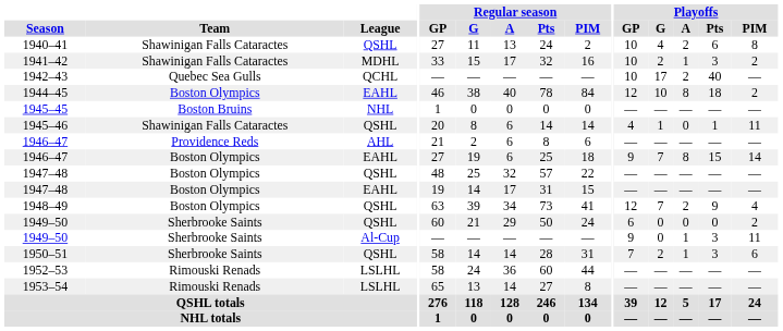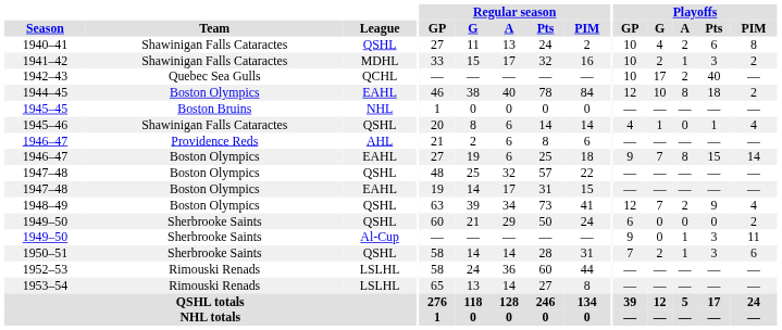 <table border="0" cellpadding="1" cellspacing="0" style="text-align:center; width:60em">
 <tr bgcolor="#e0e0e0">
 <th colspan="3" bgcolor="#ffffff"></th>
 <th rowspan="100" bgcolor="#ffffff"></th>
 <th colspan="5"><a href='#'>Regular season</a></th>
 <th rowspan="100" bgcolor="#ffffff"></th>
 <th colspan="5"><a href='#'>Playoffs</a></th>
 </tr>
 <tr bgcolor="#e0e0e0">
 <th><a href='#'>Season</a></th>
 <th>Team</th>
 <th>League</th>
 <th>GP</th>
 <th><a href='#'>G</a></th>
 <th><a href='#'>A</a></th>
 <th><a href='#'>Pts</a></th>
 <th><a href='#'>PIM</a></th>
 <th>GP</th>
 <th>G</th>
 <th>A</th>
 <th>Pts</th>
 <th>PIM</th>
 </tr>
 <tr>
 <td>1940–41</td>
 <td>Shawinigan Falls Cataractes</td>
 <td><a href='#'>QSHL</a></td>
 <td>27</td>
 <td>11</td>
 <td>13</td>
 <td>24</td>
 <td>2</td>
 <td>10</td>
 <td>4</td>
 <td>2</td>
 <td>6</td>
 <td>8</td>
 </tr>
 <tr bgcolor="#f0f0f0">
 <td>1941–42</td>
 <td>Shawinigan Falls Cataractes</td>
 <td>MDHL</td>
 <td>33</td>
 <td>15</td>
 <td>17</td>
 <td>32</td>
 <td>16</td>
 <td>10</td>
 <td>2</td>
 <td>1</td>
 <td>3</td>
 <td>2</td>
 </tr>
 <tr>
 <td>1942–43</td>
 <td>Quebec Sea Gulls</td>
 <td>QCHL</td>
 <td>—</td>
 <td>—</td>
 <td>—</td>
 <td>—</td>
 <td>—</td>
 <td>10</td>
 <td>17</td>
 <td>2</td>
 <td>40</td>
 <td>—</td>
 </tr>
 <tr bgcolor="#f0f0f0">
 <td>1944–45</td>
 <td><a href='#'>Boston Olympics</a></td>
 <td><a href='#'>EAHL</a></td>
 <td>46</td>
 <td>38</td>
 <td>40</td>
 <td>78</td>
 <td>84</td>
 <td>12</td>
 <td>10</td>
 <td>8</td>
 <td>18</td>
 <td>2</td>
 </tr>
 <tr>
 <td><a href='#'>1945–45</a></td>
 <td><a href='#'>Boston Bruins</a></td>
 <td><a href='#'>NHL</a></td>
 <td>1</td>
 <td>0</td>
 <td>0</td>
 <td>0</td>
 <td>0</td>
 <td>—</td>
 <td>—</td>
 <td>—</td>
 <td>—</td>
 <td>—</td>
 </tr>
 <tr bgcolor="#f0f0f0">
 <td>1945–46</td>
 <td>Shawinigan Falls Cataractes</td>
 <td>QSHL</td>
 <td>20</td>
 <td>8</td>
 <td>6</td>
 <td>14</td>
 <td>14</td>
 <td>4</td>
 <td>1</td>
 <td>0</td>
 <td>1</td>
-<td>11</td>
+<td>4</td>
 </tr>
 <tr>
 <td><a href='#'>1946–47</a></td>
 <td><a href='#'>Providence Reds</a></td>
 <td><a href='#'>AHL</a></td>
 <td>21</td>
 <td>2</td>
 <td>6</td>
 <td>8</td>
 <td>6</td>
 <td>—</td>
 <td>—</td>
 <td>—</td>
 <td>—</td>
 <td>—</td>
 </tr>
 <tr bgcolor="#f0f0f0">
 <td>1946–47</td>
 <td>Boston Olympics</td>
 <td>EAHL</td>
 <td>27</td>
 <td>19</td>
 <td>6</td>
 <td>25</td>
 <td>18</td>
 <td>9</td>
 <td>7</td>
 <td>8</td>
 <td>15</td>
 <td>14</td>
 </tr>
 <tr>
 <td>1947–48</td>
 <td>Boston Olympics</td>
 <td>QSHL</td>
 <td>48</td>
 <td>25</td>
 <td>32</td>
 <td>57</td>
 <td>22</td>
 <td>—</td>
 <td>—</td>
 <td>—</td>
 <td>—</td>
 <td>—</td>
 </tr>
 <tr bgcolor="#f0f0f0">
 <td>1947–48</td>
 <td>Boston Olympics</td>
 <td>EAHL</td>
 <td>19</td>
 <td>14</td>
 <td>17</td>
 <td>31</td>
 <td>15</td>
 <td>—</td>
 <td>—</td>
 <td>—</td>
 <td>—</td>
 <td>—</td>
 </tr>
 <tr>
 <td>1948–49</td>
 <td>Boston Olympics</td>
 <td>QSHL</td>
 <td>63</td>
 <td>39</td>
 <td>34</td>
 <td>73</td>
 <td>41</td>
 <td>12</td>
 <td>7</td>
 <td>2</td>
 <td>9</td>
 <td>4</td>
 </tr>
 <tr bgcolor="#f0f0f0">
 <td>1949–50</td>
 <td>Sherbrooke Saints</td>
 <td>QSHL</td>
 <td>60</td>
 <td>21</td>
 <td>29</td>
 <td>50</td>
 <td>24</td>
 <td>6</td>
 <td>0</td>
 <td>0</td>
 <td>0</td>
 <td>2</td>
 </tr>
 <tr>
 <td><a href='#'>1949–50</a></td>
 <td>Sherbrooke Saints</td>
 <td><a href='#'>Al-Cup</a></td>
 <td>—</td>
 <td>—</td>
 <td>—</td>
 <td>—</td>
 <td>—</td>
 <td>9</td>
 <td>0</td>
 <td>1</td>
 <td>3</td>
 <td>11</td>
 </tr>
 <tr bgcolor="#f0f0f0">
 <td>1950–51</td>
 <td>Sherbrooke Saints</td>
 <td>QSHL</td>
 <td>58</td>
 <td>14</td>
 <td>14</td>
 <td>28</td>
 <td>31</td>
 <td>7</td>
 <td>2</td>
 <td>1</td>
 <td>3</td>
 <td>6</td>
 </tr>
 <tr>
 <td>1952–53</td>
 <td>Rimouski Renads</td>
 <td>LSLHL</td>
 <td>58</td>
 <td>24</td>
 <td>36</td>
 <td>60</td>
 <td>44</td>
 <td>—</td>
 <td>—</td>
 <td>—</td>
 <td>—</td>
 <td>—</td>
 </tr>
 <tr bgcolor="#f0f0f0">
 <td>1953–54</td>
 <td>Rimouski Renads</td>
 <td>LSLHL</td>
 <td>65</td>
 <td>13</td>
 <td>14</td>
 <td>27</td>
 <td>8</td>
 <td>—</td>
 <td>—</td>
 <td>—</td>
 <td>—</td>
 <td>—</td>
 </tr>
 <tr bgcolor="#e0e0e0">
 <th colspan="3">QSHL totals</th>
 <th>276</th>
 <th>118</th>
 <th>128</th>
 <th>246</th>
 <th>134</th>
 <th>39</th>
 <th>12</th>
 <th>5</th>
 <th>17</th>
 <th>24</th>
 </tr>
 <tr bgcolor="#e0e0e0">
 <th colspan="3">NHL totals</th>
 <th>1</th>
 <th>0</th>
 <th>0</th>
 <th>0</th>
 <th>0</th>
 <th>—</th>
 <th>—</th>
 <th>—</th>
 <th>—</th>
 <th>—</th>
 </tr>
 </table>
